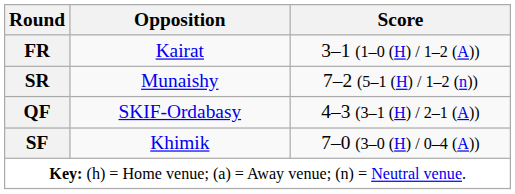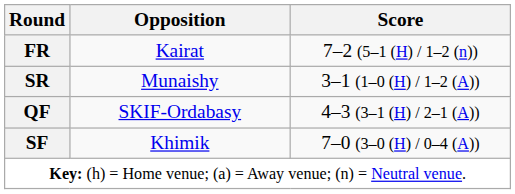 <table class="wikitable plainrowheaders" style="text-align:center;margin:0">
 <tr>
 <th scope="col" style="width:35px">Round</th>
 <th scope="col" style="width:175px">Opposition</th>
 <th scope="col" style="width:175px">Score</th>
 </tr>
 <tr>
 <th scope=row style="text-align:center">FR</th>
 <td><a href='#'>Kairat</a></td>
-<td>3–1 <small>(1–0 (<a href='#'>H</a>) / 1–2  (<a href='#'>A</a>))</small></td>
+<td>7–2 <small>(5–1 (<a href='#'>H</a>) / 1–2  (<a href='#'>n</a>))</small></td>
 </tr>
 <tr>
 <th scope=row style="text-align:center">SR</th>
 <td><a href='#'>Munaishy</a></td>
-<td>7–2 <small>(5–1 (<a href='#'>H</a>) / 1–2  (<a href='#'>n</a>))</small></td>
+<td>3–1 <small>(1–0 (<a href='#'>H</a>) / 1–2  (<a href='#'>A</a>))</small></td>
 </tr>
 <tr>
 <th scope=row style="text-align:center">QF</th>
 <td><a href='#'>SKIF-Ordabasy</a></td>
 <td>4–3 <small>(3–1 (<a href='#'>H</a>) / 2–1  (<a href='#'>A</a>))</small></td>
 </tr>
 <tr>
 <th scope=row style="text-align:center">SF</th>
 <td><a href='#'>Khimik</a></td>
 <td>7–0 <small>(3–0 (<a href='#'>H</a>) / 0–4  (<a href='#'>A</a>))</small></td>
 </tr>
 <tr>
 <td colspan="3" style="background-color:white"><small><strong>Key:</strong> (h) = Home venue; (a) = Away venue; (n) = <a href='#'>Neutral venue</a>.</small></td>
 </tr>
 </table>
